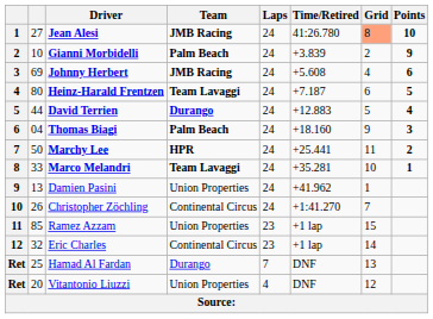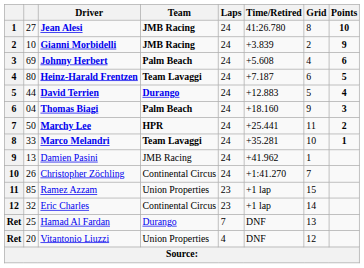 <table class="wikitable" style="font-size: 85%">
 <tr>
 <th></th>
 <th></th>
 <th>Driver</th>
 <th>Team</th>
 <th>Laps</th>
 <th>Time/Retired</th>
 <th>Grid</th>
 <th>Points</th>
 </tr>
 <tr>
 <th>1</th>
 <td align="center">27</td>
 <td> <strong><a href='#'>Jean Alesi</a></strong></td>
 <td><strong>JMB Racing</strong></td>
 <td>24</td>
 <td>41:26.780</td>
-<td style="background: lightsalmon;">8</td>
+<td>8</td>
 <td align="center"><strong>10</strong></td>
 </tr>
 <tr>
 <th>2</th>
 <td align="center">10</td>
 <td> <strong><a href='#'>Gianni Morbidelli</a></strong></td>
-<td><strong>Palm Beach</strong></td>
+<td><strong>JMB Racing</strong></td>
 <td>24</td>
 <td>+3.839</td>
 <td>2</td>
 <td align="center"><strong>9</strong></td>
 </tr>
 <tr>
 <th>3</th>
 <td align="center">69</td>
 <td> <strong><a href='#'>Johnny Herbert</a></strong></td>
-<td><strong>JMB Racing</strong></td>
+<td><strong>Palm Beach</strong></td>
 <td>24</td>
 <td>+5.608</td>
 <td>4</td>
 <td align="center"><strong>6</strong></td>
 </tr>
 <tr>
 <th>4</th>
 <td align="center">80</td>
 <td> <strong><a href='#'>Heinz-Harald Frentzen</a></strong></td>
 <td><strong>Team Lavaggi</strong></td>
 <td>24</td>
 <td>+7.187</td>
 <td>6</td>
 <td align="center"><strong>5</strong></td>
 </tr>
 <tr>
 <th>5</th>
 <td align="center">44</td>
 <td> <strong><a href='#'>David Terrien</a></strong></td>
 <td><strong><a href='#'>Durango</a></strong></td>
 <td>24</td>
 <td>+12.883</td>
 <td>5</td>
 <td align="center"><strong>4</strong></td>
 </tr>
 <tr>
 <th>6</th>
 <td align="center">04</td>
 <td> <strong><a href='#'>Thomas Biagi</a></strong></td>
 <td><strong>Palm Beach</strong></td>
 <td>24</td>
 <td>+18.160</td>
 <td>9</td>
 <td align="center"><strong>3</strong></td>
 </tr>
 <tr>
 <th>7</th>
 <td align="center">50</td>
 <td> <strong><a href='#'>Marchy Lee</a></strong></td>
 <td><strong>HPR</strong></td>
 <td>24</td>
 <td>+25.441</td>
 <td>11</td>
 <td align="center"><strong>2</strong></td>
 </tr>
 <tr>
 <th>8</th>
 <td align="center">33</td>
 <td> <strong><a href='#'>Marco Melandri</a></strong></td>
 <td><strong>Team Lavaggi</strong></td>
 <td>24</td>
 <td>+35.281</td>
 <td>10</td>
 <td align="center"><strong>1</strong></td>
 </tr>
 <tr>
 <th>9</th>
 <td align="center">13</td>
 <td> <a href='#'>Damien Pasini</a></td>
-<td>Union Properties</td>
+<td>JMB Racing</td>
 <td>24</td>
 <td>+41.962</td>
 <td>1</td>
 <td></td>
 </tr>
 <tr>
 <th>10</th>
 <td align="center">26</td>
 <td> <a href='#'>Christopher Zöchling</a></td>
 <td>Continental Circus</td>
 <td>24</td>
 <td>+1:41.270</td>
 <td>7</td>
 <td></td>
 </tr>
 <tr>
 <th>11</th>
 <td align="center">85</td>
 <td> <a href='#'>Ramez Azzam</a></td>
 <td>Union Properties</td>
 <td>23</td>
 <td>+1 lap</td>
 <td>15</td>
 <td></td>
 </tr>
 <tr>
 <th>12</th>
 <td align="center">32</td>
 <td> <a href='#'>Eric Charles</a></td>
 <td>Continental Circus</td>
 <td>23</td>
 <td>+1 lap</td>
 <td>14</td>
 <td></td>
 </tr>
 <tr>
 <th>Ret</th>
 <td align="center">25</td>
 <td> <a href='#'>Hamad Al Fardan</a></td>
 <td><a href='#'>Durango</a></td>
 <td>7</td>
 <td>DNF</td>
 <td>13</td>
 <td></td>
 </tr>
 <tr>
 <th>Ret</th>
 <td align="center">20</td>
 <td> <a href='#'>Vitantonio Liuzzi</a></td>
 <td>Union Properties</td>
 <td>4</td>
 <td>DNF</td>
 <td>12</td>
 <td></td>
 </tr>
 <tr>
 <th colspan="8">Source:</th>
 </tr>
 </table>
